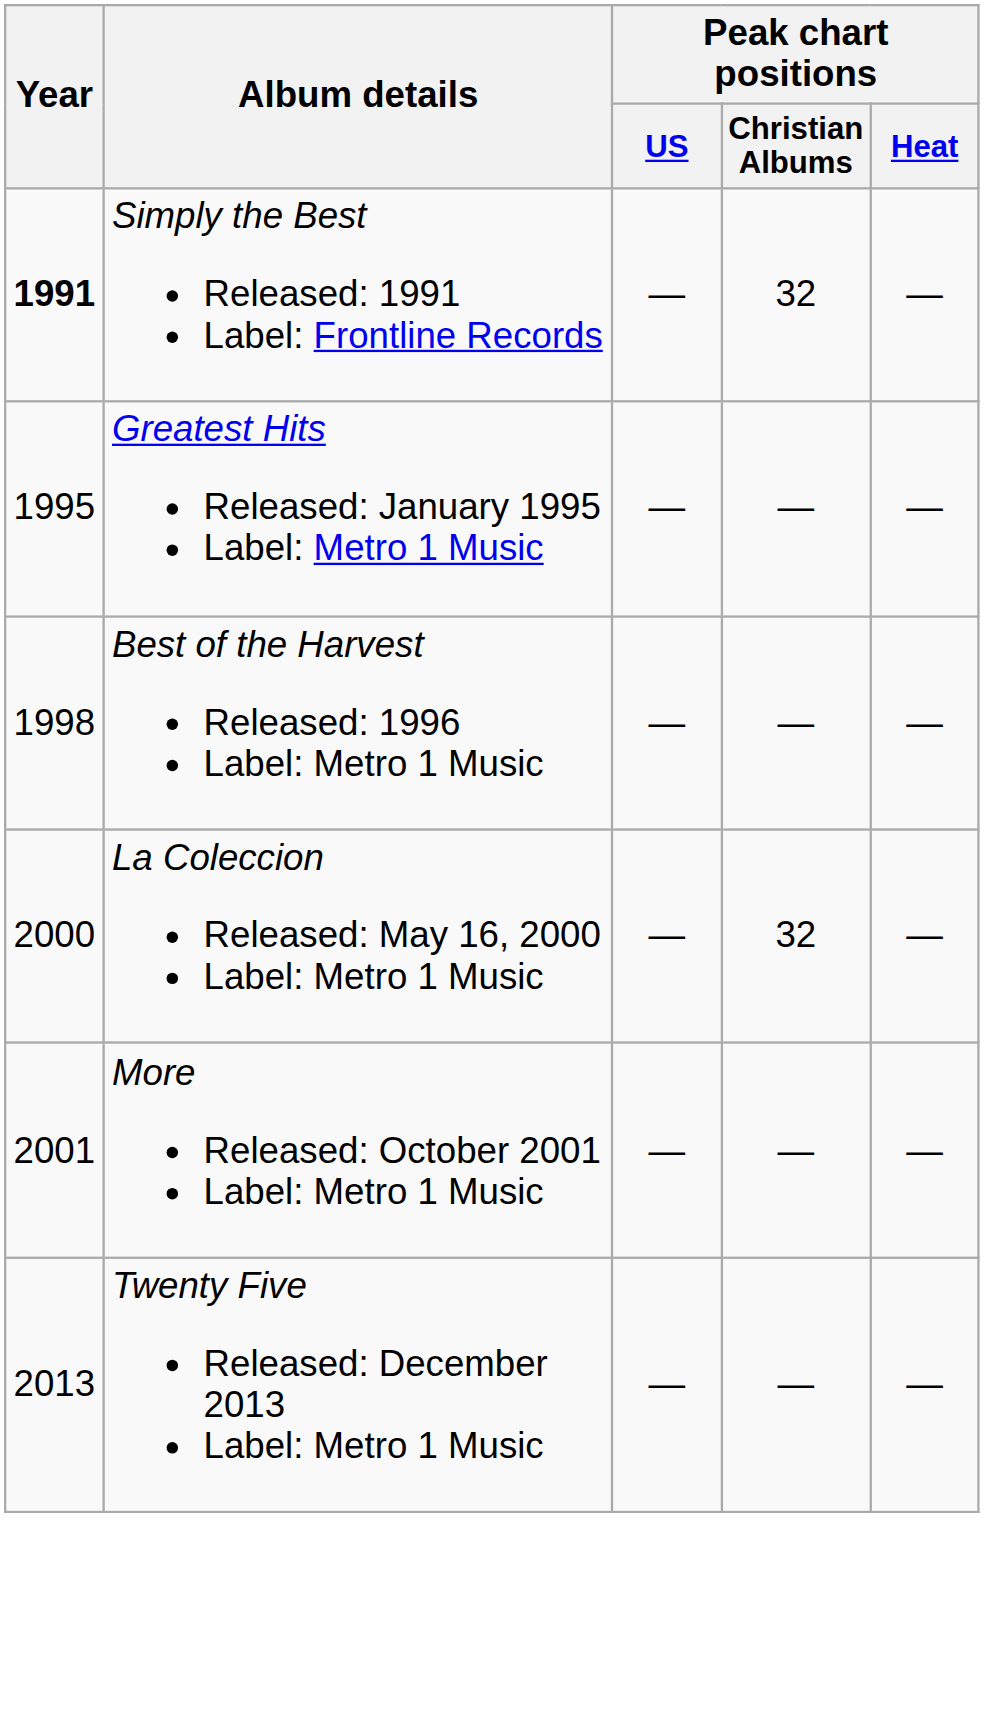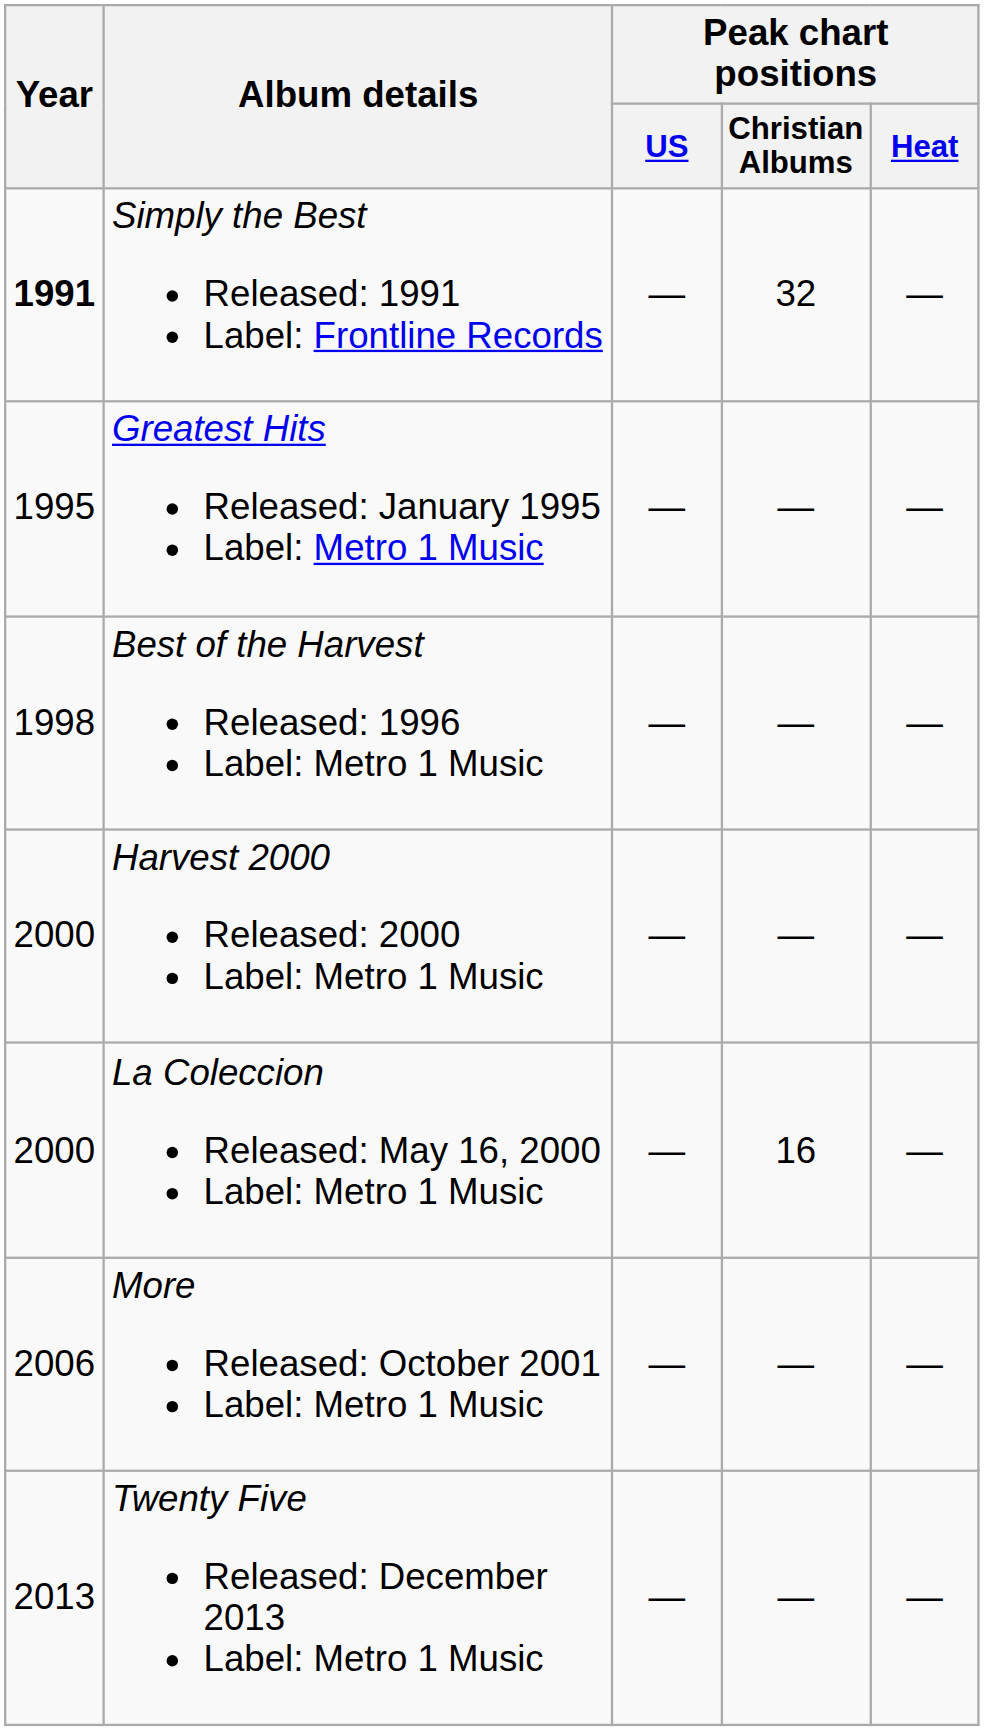 <table class="wikitable" style="text-align:center;">
 <tr>
 <th rowspan="2" width="33">Year</th>
 <th rowspan="2" width="215">Album details</th>
 <th colspan="3">Peak chart positions</th>
 </tr>
 <tr>
 <th style="width:3em;font-size:85%"><a href='#'>US</a></th>
 <th style="width:3em;font-size:85%">Christian Albums</th>
 <th style="width:3em;font-size:85%"><a href='#'>Heat</a></th>
 </tr>
 <tr>
 <td><strong>1991</strong></td>
 <td align="left"><em>Simply the Best</em><br><ul><li>Released: 1991</li><li>Label: <a href='#'>Frontline Records</a></li></ul></td>
 <td>—</td>
 <td>32</td>
 <td>—</td>
 </tr>
 <tr>
 <td>1995</td>
 <td align="left"><em><a href='#'>Greatest Hits</a></em><br><ul><li>Released: January 1995</li><li>Label: <a href='#'>Metro 1 Music</a></li></ul></td>
 <td>—</td>
 <td>—</td>
 <td>—</td>
 </tr>
 <tr>
 <td>1998</td>
 <td align="left"><em>Best of the Harvest</em><br><ul><li>Released: 1996</li><li>Label: Metro 1 Music</li></ul></td>
 <td>—</td>
 <td>—</td>
 <td>—</td>
 </tr>
 <tr>
 <td>2000</td>
-<td align="left"><em>La Coleccion</em><br><ul><li>Released: May 16, 2000</li><li>Label: Metro 1 Music</li></ul></td>
+<td align="left"><em>Harvest 2000</em><br><ul><li>Released: 2000</li><li>Label: Metro 1 Music</li></ul></td>
 <td>—</td>
-<td>32</td>
+<td>—</td>
 <td>—</td>
 </tr>
 <tr>
-<td>2001</td>
+<td>2000</td>
+<td align="left"><em>La Coleccion</em><br><ul><li>Released: May 16, 2000</li><li>Label: Metro 1 Music</li></ul></td>
+<td>—</td>
+<td>16</td>
+<td>—</td>
+</tr>
+<tr>
+<td>2006</td>
 <td align="left"><em>More</em><br><ul><li>Released: October 2001</li><li>Label: Metro 1 Music</li></ul></td>
 <td>—</td>
 <td>—</td>
 <td>—</td>
 </tr>
 <tr>
 <td>2013</td>
 <td align="left"><em>Twenty Five</em><br><ul><li>Released: December 2013</li><li>Label: Metro 1 Music</li></ul></td>
 <td>—</td>
 <td>—</td>
 <td>—</td>
 </tr>
 </table>
